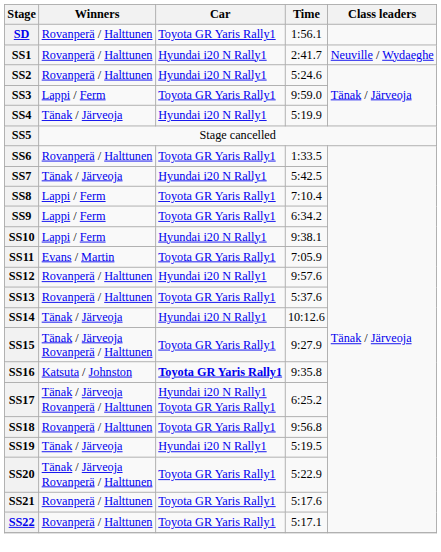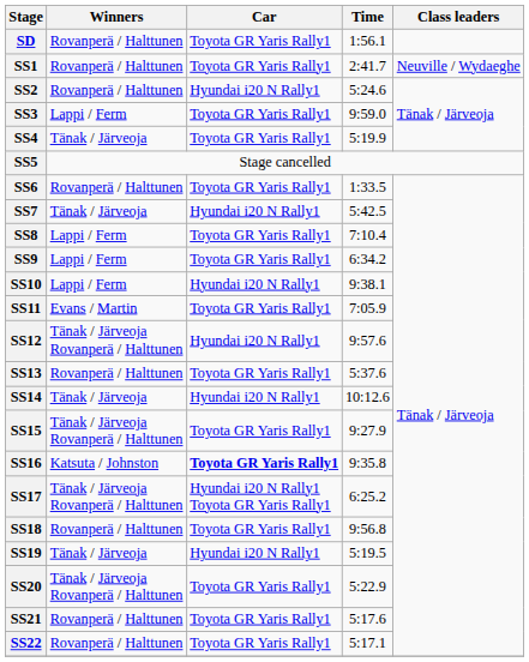 <table class="wikitable" style="font-size:85%">
 <tr>
 <th>Stage</th>
 <th>Winners</th>
 <th>Car</th>
 <th>Time</th>
 <th>Class leaders</th>
 </tr>
 <tr>
 <th><a href='#'>SD</a></th>
 <td><a href='#'>Rovanperä</a> / <a href='#'>Halttunen</a></td>
 <td><a href='#'>Toyota GR Yaris Rally1</a></td>
 <td align="center">1:56.1</td>
 <td></td>
 </tr>
 <tr>
 <th>SS1</th>
 <td><a href='#'>Rovanperä</a> / <a href='#'>Halttunen</a></td>
-<td><a href='#'>Hyundai i20 N Rally1</a></td>
+<td><a href='#'>Toyota GR Yaris Rally1</a></td>
 <td align="center">2:41.7</td>
 <td><a href='#'>Neuville</a> / <a href='#'>Wydaeghe</a></td>
 </tr>
 <tr>
 <th>SS2</th>
 <td><a href='#'>Rovanperä</a> / <a href='#'>Halttunen</a></td>
 <td><a href='#'>Hyundai i20 N Rally1</a></td>
 <td align="center">5:24.6</td>
 <td rowspan="3"><a href='#'>Tänak</a> / <a href='#'>Järveoja</a></td>
 </tr>
 <tr>
 <th>SS3</th>
 <td><a href='#'>Lappi</a> / <a href='#'>Ferm</a></td>
 <td><a href='#'>Toyota GR Yaris Rally1</a></td>
 <td align="center">9:59.0</td>
 </tr>
 <tr>
 <th>SS4</th>
 <td><a href='#'>Tänak</a> / <a href='#'>Järveoja</a></td>
-<td><a href='#'>Hyundai i20 N Rally1</a></td>
+<td><a href='#'>Toyota GR Yaris Rally1</a></td>
 <td align="center">5:19.9</td>
 </tr>
 <tr>
 <th>SS5</th>
 <td colspan="4" align="center">Stage cancelled</td>
 </tr>
 <tr>
 <th>SS6</th>
 <td><a href='#'>Rovanperä</a> / <a href='#'>Halttunen</a></td>
 <td><a href='#'>Toyota GR Yaris Rally1</a></td>
 <td align="center">1:33.5</td>
 <td rowspan="17"><a href='#'>Tänak</a> / <a href='#'>Järveoja</a></td>
 </tr>
 <tr>
 <th>SS7</th>
 <td><a href='#'>Tänak</a> / <a href='#'>Järveoja</a></td>
 <td><a href='#'>Hyundai i20 N Rally1</a></td>
 <td align="center">5:42.5</td>
 </tr>
 <tr>
 <th>SS8</th>
 <td><a href='#'>Lappi</a> / <a href='#'>Ferm</a></td>
 <td><a href='#'>Toyota GR Yaris Rally1</a></td>
 <td align="center">7:10.4</td>
 </tr>
 <tr>
 <th>SS9</th>
 <td><a href='#'>Lappi</a> / <a href='#'>Ferm</a></td>
 <td><a href='#'>Toyota GR Yaris Rally1</a></td>
 <td align="center">6:34.2</td>
 </tr>
 <tr>
 <th>SS10</th>
 <td><a href='#'>Lappi</a> / <a href='#'>Ferm</a></td>
 <td><a href='#'>Hyundai i20 N Rally1</a></td>
 <td align="center">9:38.1</td>
 </tr>
 <tr>
 <th>SS11</th>
 <td><a href='#'>Evans</a> / <a href='#'>Martin</a></td>
 <td><a href='#'>Toyota GR Yaris Rally1</a></td>
 <td align="center">7:05.9</td>
 </tr>
 <tr>
 <th>SS12</th>
-<td><a href='#'>Rovanperä</a> / <a href='#'>Halttunen</a></td>
+<td><a href='#'>Tänak</a> / <a href='#'>Järveoja</a><br><a href='#'>Rovanperä</a> / <a href='#'>Halttunen</a></td>
 <td><a href='#'>Hyundai i20 N Rally1</a></td>
 <td align="center">9:57.6</td>
 </tr>
 <tr>
 <th>SS13</th>
 <td><a href='#'>Rovanperä</a> / <a href='#'>Halttunen</a></td>
 <td><a href='#'>Toyota GR Yaris Rally1</a></td>
 <td align="center">5:37.6</td>
 </tr>
 <tr>
 <th>SS14</th>
 <td><a href='#'>Tänak</a> / <a href='#'>Järveoja</a></td>
 <td><a href='#'>Hyundai i20 N Rally1</a></td>
 <td align="center">10:12.6</td>
 </tr>
 <tr>
 <th>SS15</th>
 <td><a href='#'>Tänak</a> / <a href='#'>Järveoja</a><br><a href='#'>Rovanperä</a> / <a href='#'>Halttunen</a></td>
 <td><a href='#'>Toyota GR Yaris Rally1</a></td>
 <td align="center">9:27.9</td>
 </tr>
 <tr>
 <th>SS16</th>
 <td><a href='#'>Katsuta</a> / <a href='#'>Johnston</a></td>
 <td><strong><a href='#'>Toyota GR Yaris Rally1</a></strong></td>
 <td align="center">9:35.8</td>
 </tr>
 <tr>
 <th>SS17</th>
 <td><a href='#'>Tänak</a> / <a href='#'>Järveoja</a><br><a href='#'>Rovanperä</a> / <a href='#'>Halttunen</a></td>
 <td><a href='#'>Hyundai i20 N Rally1</a><br><a href='#'>Toyota GR Yaris Rally1</a></td>
 <td align="center">6:25.2</td>
 </tr>
 <tr>
 <th>SS18</th>
 <td><a href='#'>Rovanperä</a> / <a href='#'>Halttunen</a></td>
 <td><a href='#'>Toyota GR Yaris Rally1</a></td>
 <td align="center">9:56.8</td>
 </tr>
 <tr>
 <th>SS19</th>
 <td><a href='#'>Tänak</a> / <a href='#'>Järveoja</a></td>
 <td><a href='#'>Hyundai i20 N Rally1</a></td>
 <td align="center">5:19.5</td>
 </tr>
 <tr>
 <th>SS20</th>
 <td><a href='#'>Tänak</a> / <a href='#'>Järveoja</a><br><a href='#'>Rovanperä</a> / <a href='#'>Halttunen</a></td>
 <td><a href='#'>Toyota GR Yaris Rally1</a></td>
 <td align="center">5:22.9</td>
 </tr>
 <tr>
 <th>SS21</th>
 <td><a href='#'>Rovanperä</a> / <a href='#'>Halttunen</a></td>
 <td><a href='#'>Toyota GR Yaris Rally1</a></td>
 <td align="center">5:17.6</td>
 </tr>
 <tr>
 <th><a href='#'>SS22</a></th>
 <td><a href='#'>Rovanperä</a> / <a href='#'>Halttunen</a></td>
 <td><a href='#'>Toyota GR Yaris Rally1</a></td>
 <td align="center">5:17.1</td>
 </tr>
 <tr>
 </tr>
 </table>
